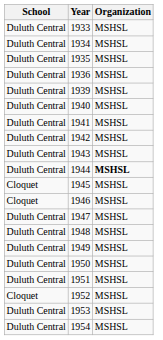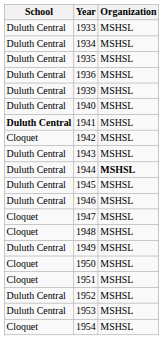 <table class="wikitable">
 <tr>
 <th>School</th>
 <th>Year</th>
 <th>Organization</th>
 </tr>
 <tr>
 <td>Duluth Central</td>
 <td>1933</td>
 <td>MSHSL</td>
 </tr>
 <tr>
 <td>Duluth Central</td>
 <td>1934</td>
 <td>MSHSL</td>
 </tr>
 <tr>
 <td>Duluth Central</td>
 <td>1935</td>
 <td>MSHSL</td>
 </tr>
 <tr>
 <td>Duluth Central</td>
 <td>1936</td>
 <td>MSHSL</td>
 </tr>
 <tr>
 <td>Duluth Central</td>
 <td>1939</td>
 <td>MSHSL</td>
 </tr>
 <tr>
 <td>Duluth Central</td>
 <td>1940</td>
 <td>MSHSL</td>
 </tr>
 <tr>
-<td>Duluth Central</td>
+<td><strong>Duluth Central</strong></td>
 <td>1941</td>
 <td>MSHSL</td>
 </tr>
 <tr>
-<td>Duluth Central</td>
+<td>Cloquet</td>
 <td>1942</td>
 <td>MSHSL</td>
 </tr>
 <tr>
 <td>Duluth Central</td>
 <td>1943</td>
 <td>MSHSL</td>
 </tr>
 <tr>
 <td>Duluth Central</td>
 <td>1944</td>
 <td><strong>MSHSL</strong></td>
 </tr>
 <tr>
-<td>Cloquet</td>
+<td>Duluth Central</td>
 <td>1945</td>
 <td>MSHSL</td>
 </tr>
 <tr>
-<td>Cloquet</td>
+<td>Duluth Central</td>
 <td>1946</td>
 <td>MSHSL</td>
 </tr>
 <tr>
-<td>Duluth Central</td>
+<td>Cloquet</td>
 <td>1947</td>
 <td>MSHSL</td>
 </tr>
 <tr>
-<td>Duluth Central</td>
+<td>Cloquet</td>
 <td>1948</td>
 <td>MSHSL</td>
 </tr>
 <tr>
 <td>Duluth Central</td>
 <td>1949</td>
 <td>MSHSL</td>
 </tr>
 <tr>
-<td>Duluth Central</td>
+<td>Cloquet</td>
 <td>1950</td>
 <td>MSHSL</td>
 </tr>
 <tr>
-<td>Duluth Central</td>
+<td>Cloquet</td>
 <td>1951</td>
 <td>MSHSL</td>
 </tr>
 <tr>
-<td>Cloquet</td>
+<td>Duluth Central</td>
 <td>1952</td>
 <td>MSHSL</td>
 </tr>
 <tr>
 <td>Duluth Central</td>
 <td>1953</td>
 <td>MSHSL</td>
 </tr>
 <tr>
-<td>Duluth Central</td>
+<td>Cloquet</td>
 <td>1954</td>
 <td>MSHSL</td>
 </tr>
 </table>
